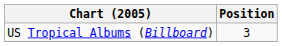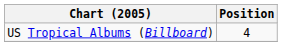 <table class="wikitable sortable">
 <tr>
 <th>Chart (2005)</th>
 <th>Position</th>
 </tr>
 <tr>
 <td align="left">US <a href='#'>Tropical Albums</a> (<em><a href='#'>Billboard</a></em>)</td>
-<td align="center">3</td>
+<td align="center">4</td>
 </tr>
 <tr>
 </tr>
 </table>
